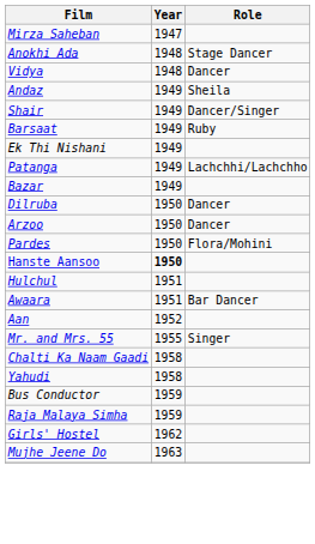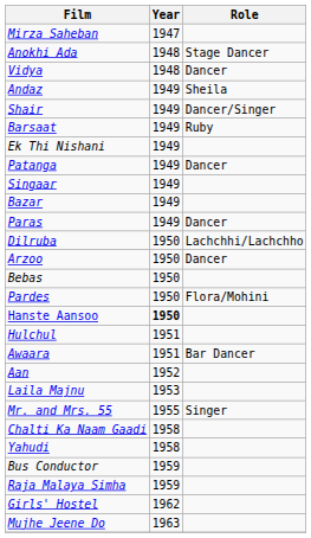 <table class="wikitable">
 <tr>
 <th>Film</th>
 <th>Year</th>
 <th>Role</th>
 </tr>
 <tr>
 <td><em><a href='#'>Mirza Saheban</a></em></td>
 <td>1947</td>
 <td></td>
 </tr>
 <tr>
 <td><em><a href='#'>Anokhi Ada</a></em></td>
 <td>1948</td>
 <td>Stage Dancer</td>
 </tr>
 <tr>
 <td><em><a href='#'>Vidya</a></em></td>
 <td>1948</td>
 <td>Dancer</td>
 </tr>
 <tr>
 <td><em><a href='#'>Andaz</a></em></td>
 <td>1949</td>
 <td>Sheila</td>
 </tr>
 <tr>
 <td><em><a href='#'>Shair</a></em></td>
 <td>1949</td>
 <td>Dancer/Singer</td>
 </tr>
 <tr>
 <td><em><a href='#'>Barsaat</a></em></td>
 <td>1949</td>
 <td>Ruby</td>
 </tr>
 <tr>
 <td><em>Ek Thi Nishani</em></td>
 <td>1949</td>
 <td></td>
 </tr>
 <tr>
 <td><em><a href='#'>Patanga</a></em></td>
 <td>1949</td>
-<td>Lachchhi/Lachchho</td>
+<td>Dancer</td>
+</tr>
+<tr>
+<td><em><a href='#'>Singaar</a></em></td>
+<td>1949</td>
+<td></td>
 </tr>
 <tr>
 <td><em><a href='#'>Bazar</a></em></td>
 <td>1949</td>
 <td></td>
 </tr>
 <tr>
+<td><em><a href='#'>Paras</a></em></td>
+<td>1949</td>
+<td>Dancer</td>
+</tr>
+<tr>
 <td><em><a href='#'>Dilruba</a></em></td>
 <td>1950</td>
-<td>Dancer</td>
+<td>Lachchhi/Lachchho</td>
 </tr>
 <tr>
 <td><em><a href='#'>Arzoo</a></em></td>
 <td>1950</td>
 <td>Dancer</td>
+</tr>
+<tr>
+<td><em>Bebas</em></td>
+<td>1950</td>
+<td></td>
 </tr>
 <tr>
 <td><em><a href='#'>Pardes</a></em></td>
 <td>1950</td>
 <td>Flora/Mohini</td>
 </tr>
 <tr>
 <td><a href='#'>Hanste Aansoo</a></td>
 <td><strong>1950</strong></td>
 <td></td>
 </tr>
 <tr>
 <td><em><a href='#'>Hulchul</a></em></td>
 <td>1951</td>
 <td></td>
 </tr>
 <tr>
 <td><em><a href='#'>Awaara</a></em></td>
 <td>1951</td>
 <td>Bar Dancer</td>
 </tr>
 <tr>
 <td><em><a href='#'>Aan</a></em></td>
 <td>1952</td>
+<td></td>
+</tr>
+<tr>
+<td><em><a href='#'>Laila Majnu</a></em></td>
+<td>1953</td>
 <td></td>
 </tr>
 <tr>
 <td><em><a href='#'>Mr. and Mrs. 55</a></em></td>
 <td>1955</td>
 <td>Singer</td>
 </tr>
 <tr>
 <td><em><a href='#'>Chalti Ka Naam Gaadi</a></em></td>
 <td>1958</td>
 <td></td>
 </tr>
 <tr>
 <td><em><a href='#'>Yahudi</a></em></td>
 <td>1958</td>
 <td></td>
 </tr>
 <tr>
 <td><em>Bus Conductor</em></td>
 <td>1959</td>
 <td></td>
 </tr>
 <tr>
 <td><em><a href='#'>Raja Malaya Simha</a></em></td>
 <td>1959</td>
 <td></td>
 </tr>
 <tr>
 <td><em><a href='#'>Girls' Hostel</a></em></td>
 <td>1962</td>
 <td></td>
 </tr>
 <tr>
 <td><em><a href='#'>Mujhe Jeene Do</a></em></td>
 <td>1963</td>
 <td></td>
 </tr>
 <tr>
 </tr>
 </table>
